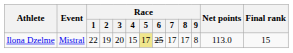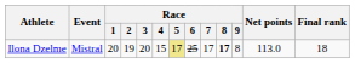 <table class="wikitable" style="font-size:90%">
 <tr>
 <th rowspan="2">Athlete</th>
 <th rowspan="2">Event</th>
 <th colspan=9>Race</th>
 <th rowspan=2>Net points</th>
 <th rowspan=2>Final rank</th>
 </tr>
 <tr style="font-size:95%">
 <th>1</th>
 <th>2</th>
 <th>3</th>
 <th>4</th>
 <th>5</th>
 <th>6</th>
 <th>7</th>
 <th>8</th>
 <th>9</th>
 </tr>
 <tr align=center>
 <td align=left><a href='#'>Ilona Dzelme</a></td>
 <td align=left><a href='#'>Mistral</a></td>
-<td>22</td>
+<td>20</td>
 <td>19</td>
 <td>20</td>
 <td>15</td>
 <td style="background: khaki;">17</td>
 <td><s>25</s></td>
 <td>17</td>
-<td>17</td>
+<td><strong>17</strong></td>
 <td>8</td>
 <td>113.0</td>
-<td>15</td>
+<td>18</td>
 </tr>
 </table>
